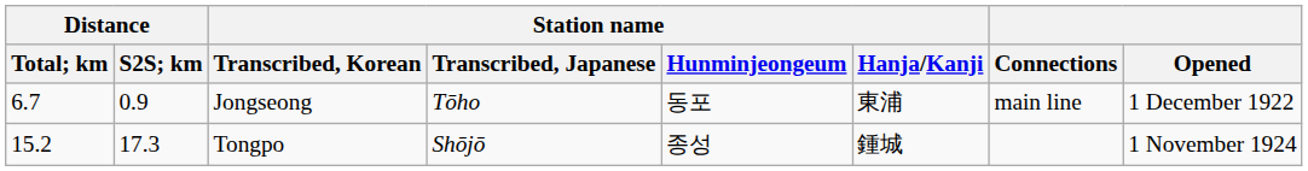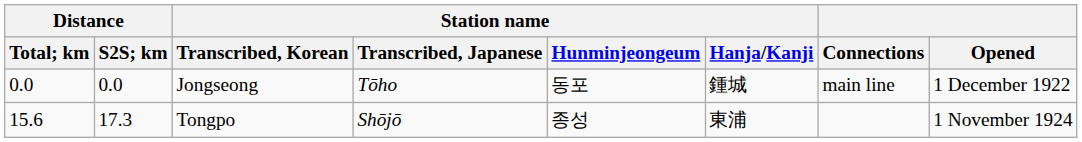 <table class="wikitable" style="font-size:90%;">
 <tr>
 <th colspan="2">Distance</th>
 <th colspan="4">Station name</th>
 <th colspan="3"></th>
 </tr>
 <tr>
 <th>Total; km</th>
 <th>S2S; km</th>
 <th>Transcribed, Korean</th>
 <th>Transcribed, Japanese</th>
 <th><a href='#'>Hunminjeongeum</a></th>
 <th><a href='#'>Hanja</a>/<a href='#'>Kanji</a></th>
 <th>Connections</th>
 <th>Opened</th>
 </tr>
 <tr>
-<td>6.7</td>
-<td>0.9</td>
+<td>0.0</td>
+<td>0.0</td>
 <td>Jongseong</td>
 <td><em>Tōho</em></td>
 <td>동포</td>
-<td>東浦</td>
+<td>鍾城</td>
 <td>main line</td>
 <td>1 December 1922</td>
 </tr>
 <tr>
-<td>15.2</td>
+<td>15.6</td>
 <td>17.3</td>
 <td>Tongpo</td>
 <td><em>Shōjō</em></td>
 <td>종성</td>
-<td>鍾城</td>
+<td>東浦</td>
 <td></td>
 <td>1 November 1924</td>
 </tr>
 </table>
